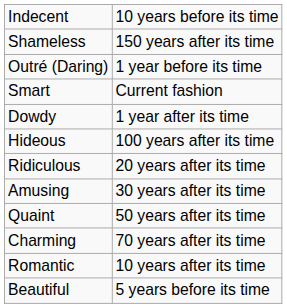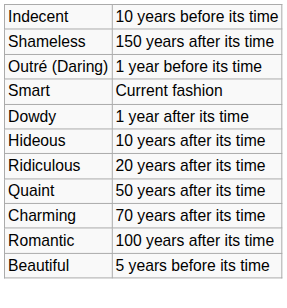 <table class="wikitable">
 <tr>
 <td>Indecent</td>
 <td>10 years before its time</td>
 </tr>
 <tr>
 <td>Shameless</td>
 <td>150 years after its time</td>
 </tr>
 <tr>
 <td>Outré (Daring)</td>
 <td>1 year before its time</td>
 </tr>
 <tr>
 <td>Smart</td>
 <td>Current fashion</td>
 </tr>
 <tr>
 <td>Dowdy</td>
 <td>1 year after its time</td>
 </tr>
 <tr>
 <td>Hideous</td>
-<td>100 years after its time</td>
+<td>10 years after its time</td>
 </tr>
 <tr>
 <td>Ridiculous</td>
 <td>20 years after its time</td>
-</tr>
-<tr>
-<td>Amusing</td>
-<td>30 years after its time</td>
 </tr>
 <tr>
 <td>Quaint</td>
 <td>50 years after its time</td>
 </tr>
 <tr>
 <td>Charming</td>
 <td>70 years after its time</td>
 </tr>
 <tr>
 <td>Romantic</td>
-<td>10 years after its time</td>
+<td>100 years after its time</td>
 </tr>
 <tr>
 <td>Beautiful</td>
 <td>5 years before its time</td>
 </tr>
 </table>
